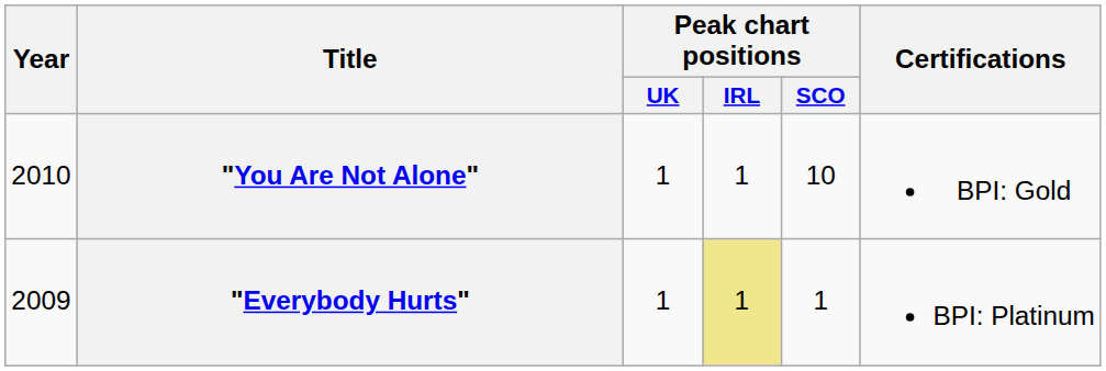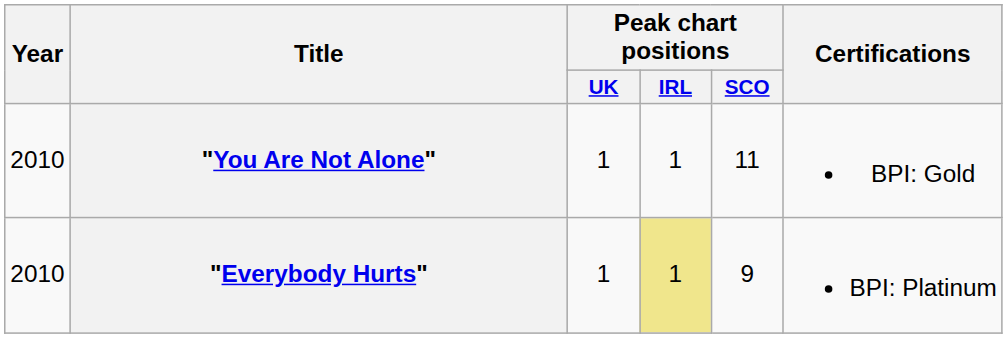 <table class="wikitable plainrowheaders" style="text-align:center;" border="1">
 <tr>
 <th scope="col" rowspan="2" style="width:1em;">Year</th>
 <th scope="col" rowspan="2" style="width:20em;">Title</th>
 <th scope="col" colspan="3">Peak chart positions</th>
 <th scope="col" rowspan="2">Certifications</th>
 </tr>
 <tr>
 <th style="width:3em;font-size:85%;"><a href='#'>UK</a></th>
 <th style="width:3em;font-size:85%;"><a href='#'>IRL</a></th>
 <th style="width:3em;font-size:85%;"><a href='#'>SCO</a></th>
 </tr>
 <tr>
 <td>2010</td>
 <th scope="row">"<a href='#'>You Are Not Alone</a>"<br></th>
 <td>1</td>
 <td>1</td>
-<td>10</td>
+<td>11</td>
 <td><br><ul><li>BPI: Gold</li></ul></td>
 </tr>
 <tr>
-<td>2009</td>
+<td>2010</td>
 <th scope="row">"<a href='#'>Everybody Hurts</a>"<br></th>
 <td>1</td>
 <td style="background: khaki;">1</td>
-<td>1</td>
+<td>9</td>
 <td><br><ul><li>BPI: Platinum</li></ul></td>
 </tr>
 </table>
